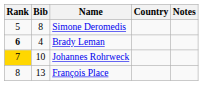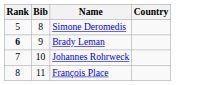 <table class="wikitable" style="text-align:center;">
 <tr>
 <th>Rank</th>
 <th>Bib</th>
 <th>Name</th>
 <th>Country</th>
-<th>Notes</th>
 </tr>
 <tr>
 <td>5</td>
 <td>8</td>
 <td align=left><a href='#'>Simone Deromedis</a></td>
 <td align=left></td>
-<td></td>
 </tr>
 <tr>
 <td><strong>6</strong></td>
-<td>4</td>
+<td>9</td>
 <td align=left><a href='#'>Brady Leman</a></td>
 <td align=left></td>
-<td></td>
 </tr>
 <tr>
-<td style="background: gold;">7</td>
+<td>7</td>
 <td>10</td>
 <td align=left><a href='#'>Johannes Rohrweck</a></td>
 <td align=left></td>
-<td></td>
 </tr>
 <tr>
 <td>8</td>
-<td>13</td>
+<td>11</td>
 <td align=left><a href='#'>François Place</a></td>
 <td align=left></td>
-<td></td>
 </tr>
 </table>
